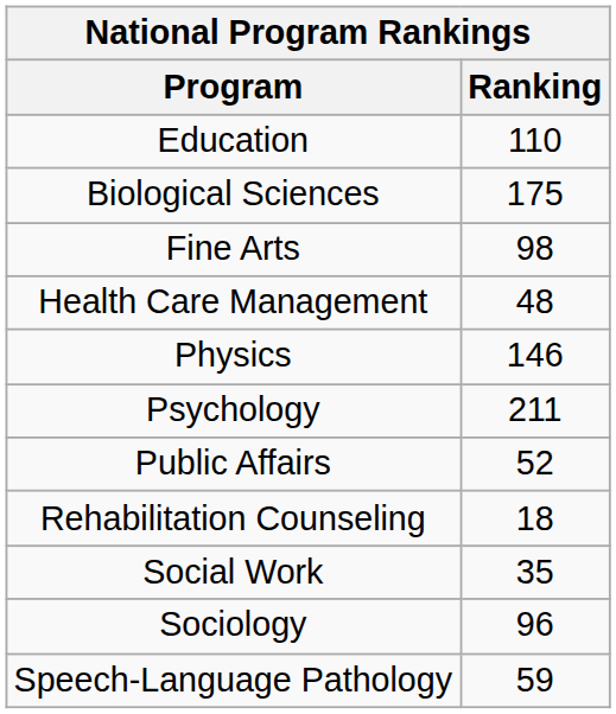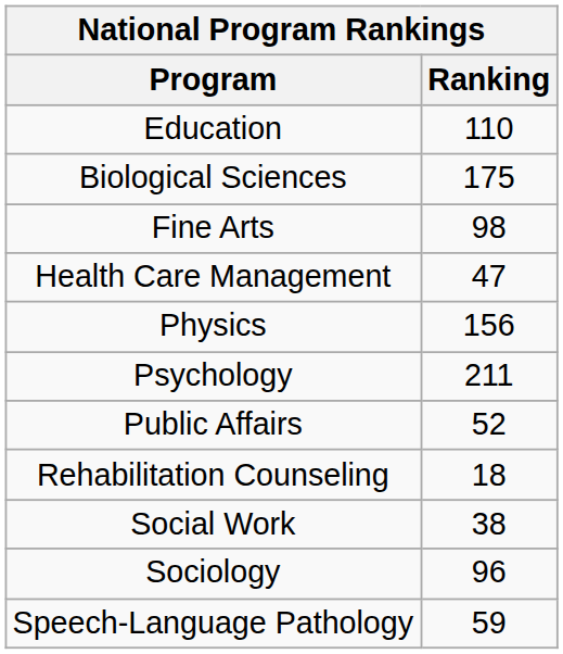 <table class="wikitable sortable collapsible collapsed" style="float:right; text-align:center">
 <tr>
 <th colspan=4>National Program Rankings</th>
 </tr>
 <tr>
 <th>Program</th>
 <th>Ranking</th>
 </tr>
 <tr>
 <td>Education</td>
 <td>110</td>
 </tr>
 <tr>
 <td>Biological Sciences</td>
 <td>175</td>
 </tr>
 <tr>
 <td>Fine Arts</td>
 <td>98</td>
 </tr>
 <tr>
 <td>Health Care Management</td>
-<td>48</td>
+<td>47</td>
 </tr>
 <tr>
 <td>Physics</td>
-<td>146</td>
+<td>156</td>
 </tr>
 <tr>
 <td>Psychology</td>
 <td>211</td>
 </tr>
 <tr>
 <td>Public Affairs</td>
 <td>52</td>
 </tr>
 <tr>
 <td>Rehabilitation Counseling</td>
 <td>18</td>
 </tr>
 <tr>
 <td>Social Work</td>
-<td>35</td>
+<td>38</td>
 </tr>
 <tr>
 <td>Sociology</td>
 <td>96</td>
 </tr>
 <tr>
 <td>Speech-Language Pathology</td>
 <td>59</td>
 </tr>
 </table>
